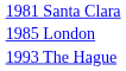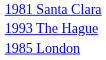 <table>
 <tr>
 <td><a href='#'>1981 Santa Clara</a></td>
+<td></td>
+<td></td>
+<td></td>
+</tr>
+<tr>
+<td><a href='#'>1993 The Hague</a></td>
 <td></td>
 <td></td>
 <td></td>
 </tr>
 <tr>
 <td><a href='#'>1985 London</a></td>
 <td></td>
 <td></td>
 <td></td>
 </tr>
-<tr>
-<td><a href='#'>1993 The Hague</a></td>
-<td></td>
-<td></td>
-<td></td>
-</tr>
 </table>
